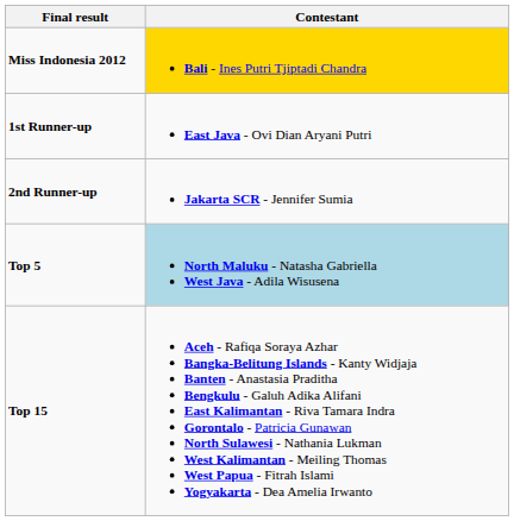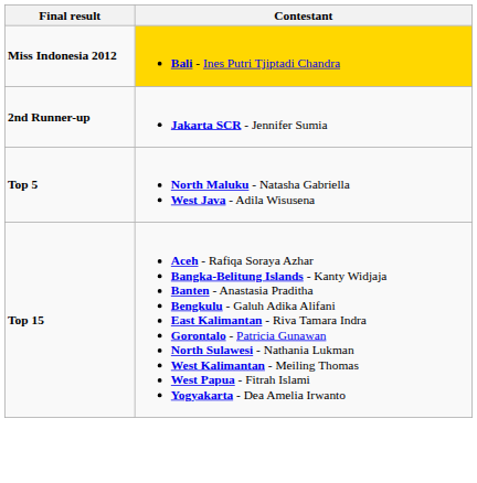 <table class="wikitable" style="font-size:95%;">
 <tr>
 <th width="150">Final result</th>
 <th width="400">Contestant</th>
 </tr>
 <tr>
 <td><strong>Miss Indonesia 2012</strong></td>
 <td style="background: gold;"><br><ul><li> <strong><a href='#'>Bali</a></strong> - <a href='#'>Ines Putri Tjiptadi Chandra</a></li></ul></td>
 </tr>
 <tr>
-<td><strong>1st Runner-up</strong></td>
-<td><br><ul><li> <strong><a href='#'>East Java</a></strong> - Ovi Dian Aryani Putri</li></ul></td>
-</tr>
-<tr>
 <td><strong>2nd Runner-up</strong></td>
 <td><br><ul><li> <strong><a href='#'>Jakarta SCR</a></strong> - Jennifer Sumia</li></ul></td>
 </tr>
 <tr>
 <td><strong>Top 5</strong></td>
-<td style="background: lightblue;"><br><ul><li>  <strong><a href='#'>North Maluku</a></strong> - Natasha Gabriella</li><li> <strong><a href='#'>West Java</a></strong> - Adila Wisusena</li></ul></td>
+<td><br><ul><li>  <strong><a href='#'>North Maluku</a></strong> - Natasha Gabriella</li><li> <strong><a href='#'>West Java</a></strong> - Adila Wisusena</li></ul></td>
 </tr>
 <tr>
 <td><strong>Top 15</strong></td>
 <td><br><ul><li> <strong><a href='#'>Aceh</a></strong> - Rafiqa Soraya Azhar</li><li> <strong><a href='#'>Bangka-Belitung Islands</a></strong> - Kanty Widjaja</li><li> <strong><a href='#'>Banten</a></strong> - Anastasia Praditha</li><li> <strong><a href='#'>Bengkulu</a></strong> - Galuh Adika Alifani</li><li><strong><a href='#'>East Kalimantan</a></strong> - Riva Tamara Indra</li><li> <strong><a href='#'>Gorontalo</a></strong> - <a href='#'>Patricia Gunawan</a></li><li> <strong><a href='#'>North Sulawesi</a></strong> - Nathania Lukman</li><li> <strong><a href='#'>West Kalimantan</a></strong> - Meiling Thomas</li><li> <strong><a href='#'>West Papua</a></strong> - Fitrah Islami</li><li> <strong><a href='#'>Yogyakarta</a></strong> - Dea Amelia Irwanto</li></ul></td>
 </tr>
 </table>
